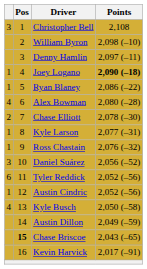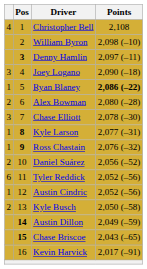 <table class="wikitable" style="font-size: 95%;">
 <tr>
 <th></th>
 <th>Pos</th>
 <th>Driver</th>
 <th>Points</th>
 </tr>
 <tr style="background:#D4AF37;">
-<td align="left"> 3</td>
+<td align="left"> 4</td>
 <td style="text-align:center;">1</td>
 <td><a href='#'>Christopher Bell</a></td>
 <td style="text-align:center;">2,108</td>
 </tr>
 <tr style="background:#D4AF37;">
 <td align="left"></td>
 <td style="text-align:center;">2</td>
 <td><a href='#'>William Byron</a></td>
 <td style="text-align:center;">2,098 (–10)</td>
 </tr>
 <tr style="background:#D4AF37;">
 <td align="left"></td>
-<td style="text-align:center;">3</td>
+<td style="text-align:center;"><strong>3</strong></td>
 <td><a href='#'>Denny Hamlin</a></td>
 <td style="text-align:center;">2,097 (–11)</td>
 </tr>
 <tr style="background:#D4AF37;">
-<td align="left"> 1</td>
+<td align="left"> 3</td>
 <td style="text-align:center;">4</td>
 <td><a href='#'>Joey Logano</a></td>
-<td style="text-align:center;"><strong>2,090 (–18)</strong></td>
+<td style="text-align:center;">2,090 (–18)</td>
 </tr>
 <tr style="background:#D4AF37;">
 <td align="left"> 1</td>
 <td style="text-align:center;">5</td>
 <td><a href='#'>Ryan Blaney</a></td>
-<td style="text-align:center;">2,086 (–22)</td>
+<td style="text-align:center;"><strong>2,086 (–22)</strong></td>
 </tr>
 <tr style="background:#D4AF37;">
-<td align="left"> 4</td>
+<td align="left"> 2</td>
 <td style="text-align:center;">6</td>
 <td><a href='#'>Alex Bowman</a></td>
 <td style="text-align:center;">2,080 (–28)</td>
 </tr>
 <tr style="background:#D4AF37;">
-<td align="left"> 2</td>
+<td align="left"> 3</td>
 <td style="text-align:center;">7</td>
 <td><a href='#'>Chase Elliott</a></td>
 <td style="text-align:center;">2,078 (–30)</td>
 </tr>
 <tr style="background:#D4AF37;">
 <td align="left"> 1</td>
-<td style="text-align:center;">8</td>
+<td style="text-align:center;"><strong>8</strong></td>
 <td><a href='#'>Kyle Larson</a></td>
 <td style="text-align:center;">2,077 (–31)</td>
 </tr>
 <tr style="background:#D4AF37;">
 <td align="left"> 1</td>
-<td style="text-align:center;">9</td>
+<td style="text-align:center;"><strong>9</strong></td>
 <td><a href='#'>Ross Chastain</a></td>
 <td style="text-align:center;">2,076 (–32)</td>
 </tr>
 <tr style="background:#D4AF37;">
-<td align="left"> 3</td>
+<td align="left"> 2</td>
 <td style="text-align:center;">10</td>
 <td><a href='#'>Daniel Suárez</a></td>
 <td style="text-align:center;">2,056 (–52)</td>
 </tr>
 <tr style="background:#D4AF37;">
 <td align="left"> 6</td>
 <td style="text-align:center;">11</td>
 <td><a href='#'>Tyler Reddick</a></td>
 <td style="text-align:center;">2,052 (–56)</td>
 </tr>
 <tr style="background:#D4AF37;">
 <td align="left"> 1</td>
 <td style="text-align:center;">12</td>
 <td><a href='#'>Austin Cindric</a></td>
 <td style="text-align:center;">2,052 (–56)</td>
 </tr>
 <tr style="background:#D4AF37;">
-<td align="left"> 4</td>
+<td align="left"> 2</td>
 <td style="text-align:center;">13</td>
 <td><a href='#'>Kyle Busch</a></td>
 <td style="text-align:center;">2,050 (–58)</td>
 </tr>
 <tr style="background:#D4AF37;">
 <td align="left"></td>
-<td style="text-align:center;">14</td>
+<td style="text-align:center;"><strong>14</strong></td>
 <td><a href='#'>Austin Dillon</a></td>
 <td style="text-align:center;">2,049 (–59)</td>
 </tr>
 <tr style="background:#D4AF37;">
 <td align="left"></td>
 <td style="text-align:center;"><strong>15</strong></td>
 <td><a href='#'>Chase Briscoe</a></td>
 <td style="text-align:center;">2,043 (–65)</td>
 </tr>
 <tr style="background:#D4AF37;">
 <td align="left"></td>
 <td style="text-align:center;">16</td>
 <td><a href='#'>Kevin Harvick</a></td>
 <td style="text-align:center;">2,017 (–91)</td>
 </tr>
 <tr class="sortbottom">
 <th colspan="9"></th>
 </tr>
 </table>
